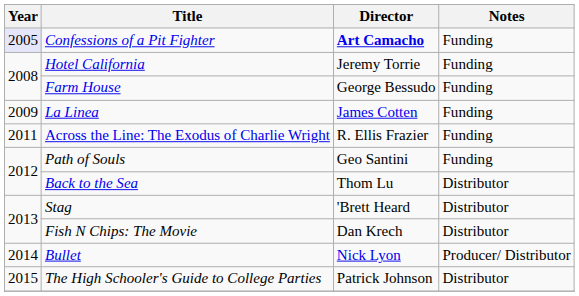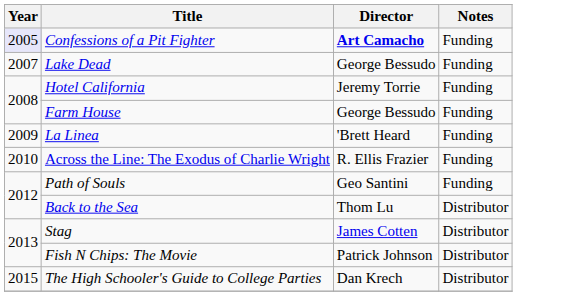 <table class="wikitable sortable">
 <tr>
 <th>Year</th>
 <th>Title</th>
 <th>Director</th>
 <th>Notes</th>
 </tr>
 <tr>
 <td style="background: lavender;">2005</td>
 <td><em><a href='#'>Confessions of a Pit Fighter</a></em></td>
 <td><strong><a href='#'>Art Camacho</a></strong></td>
+<td>Funding</td>
+</tr>
+<tr>
+<td>2007</td>
+<td><em><a href='#'>Lake Dead</a></em></td>
+<td>George Bessudo</td>
 <td>Funding</td>
 </tr>
 <tr>
 <td rowspan="2">2008</td>
 <td><em><a href='#'>Hotel California</a></em></td>
 <td>Jeremy Torrie</td>
 <td>Funding</td>
 </tr>
 <tr>
 <td><em><a href='#'>Farm House</a></em></td>
 <td>George Bessudo</td>
 <td>Funding</td>
 </tr>
 <tr>
 <td>2009</td>
 <td><em><a href='#'>La Linea</a></em></td>
-<td><a href='#'>James Cotten</a></td>
+<td>'Brett Heard</td>
 <td>Funding</td>
 </tr>
 <tr>
-<td>2011</td>
+<td>2010</td>
 <td><a href='#'>Across the Line: The Exodus of Charlie Wright</a></td>
 <td>R. Ellis Frazier</td>
 <td>Funding</td>
 </tr>
 <tr>
 <td rowspan="2">2012</td>
 <td><em>Path of Souls</em></td>
 <td>Geo Santini</td>
 <td>Funding</td>
 </tr>
 <tr>
 <td><em><a href='#'>Back to the Sea</a></em></td>
 <td>Thom Lu</td>
 <td>Distributor</td>
 </tr>
 <tr>
 <td rowspan="2">2013</td>
 <td><em>Stag</em></td>
-<td>'Brett Heard</td>
+<td><a href='#'>James Cotten</a></td>
 <td>Distributor</td>
 </tr>
 <tr>
 <td><em>Fish N Chips: The Movie</em></td>
-<td>Dan Krech</td>
+<td>Patrick Johnson</td>
 <td>Distributor</td>
-</tr>
-<tr>
-<td>2014</td>
-<td><em><a href='#'>Bullet</a></em></td>
-<td><a href='#'>Nick Lyon</a></td>
-<td>Producer/ Distributor</td>
 </tr>
 <tr>
 <td>2015</td>
 <td><em>The High Schooler's Guide to College Parties</em></td>
-<td>Patrick Johnson</td>
+<td>Dan Krech</td>
 <td>Distributor</td>
 </tr>
 <tr>
 </tr>
 </table>
